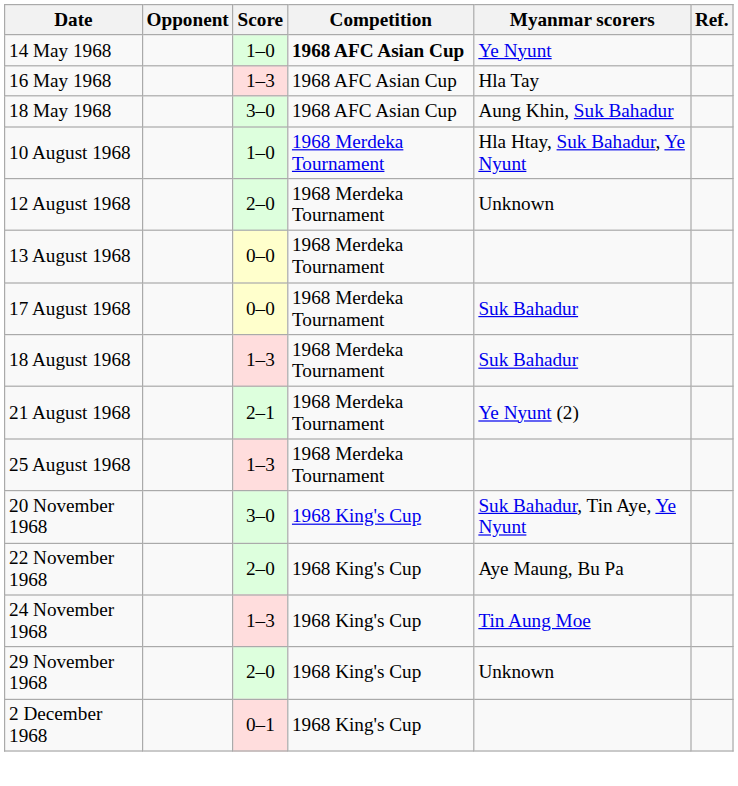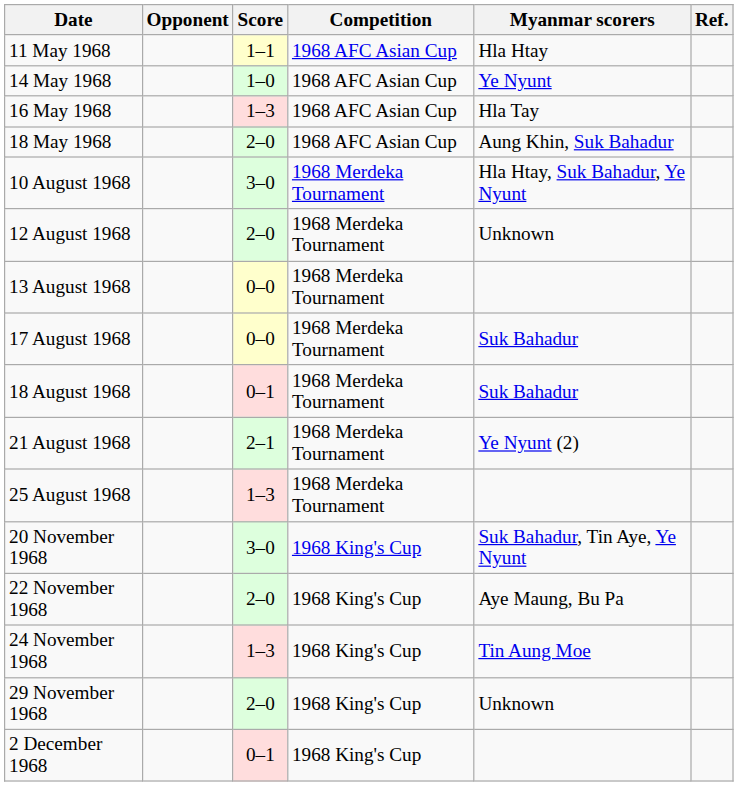 <table class="wikitable sortable">
 <tr>
 <th>Date</th>
 <th>Opponent</th>
 <th>Score</th>
 <th>Competition</th>
 <th class="unsortable">Myanmar scorers</th>
 <th class="unsortable">Ref.</th>
 </tr>
 <tr>
+<td>11 May 1968</td>
+<td></td>
+<td align="center" bgcolor="#ffffcc">1–1</td>
+<td><a href='#'>1968 AFC Asian Cup</a></td>
+<td>Hla Htay</td>
+<td></td>
+</tr>
+<tr>
 <td>14 May 1968</td>
 <td></td>
 <td align="center" bgcolor="#ddffdd">1–0</td>
-<td><strong>1968 AFC Asian Cup</strong></td>
+<td>1968 AFC Asian Cup</td>
 <td><a href='#'>Ye Nyunt</a></td>
 <td></td>
 </tr>
 <tr>
 <td>16 May 1968</td>
 <td></td>
 <td align="center" bgcolor="#ffdddd">1–3</td>
 <td>1968 AFC Asian Cup</td>
 <td>Hla Tay</td>
 <td></td>
 </tr>
 <tr>
 <td>18 May 1968</td>
 <td></td>
-<td align="center" bgcolor="#ddffdd">3–0</td>
+<td align="center" bgcolor="#ddffdd">2–0</td>
 <td>1968 AFC Asian Cup</td>
 <td>Aung Khin, <a href='#'>Suk Bahadur</a></td>
 <td></td>
 </tr>
 <tr>
 <td>10 August 1968</td>
 <td></td>
-<td align="center" bgcolor="#ddffdd">1–0</td>
+<td align="center" bgcolor="#ddffdd">3–0</td>
 <td><a href='#'>1968 Merdeka Tournament</a></td>
 <td>Hla Htay, <a href='#'>Suk Bahadur</a>, <a href='#'>Ye Nyunt</a></td>
 <td></td>
 </tr>
 <tr>
 <td>12 August 1968</td>
 <td></td>
 <td align="center" bgcolor="#ddffdd">2–0</td>
 <td>1968 Merdeka Tournament</td>
 <td>Unknown</td>
 <td></td>
 </tr>
 <tr>
 <td>13 August 1968</td>
 <td></td>
 <td align="center" bgcolor="#ffffcc">0–0</td>
 <td>1968 Merdeka Tournament</td>
 <td></td>
 <td></td>
 </tr>
 <tr>
 <td>17 August 1968</td>
 <td></td>
 <td align="center" bgcolor="#ffffcc">0–0</td>
 <td>1968 Merdeka Tournament</td>
 <td><a href='#'>Suk Bahadur</a></td>
 <td></td>
 </tr>
 <tr>
 <td>18 August 1968</td>
 <td></td>
-<td align="center" bgcolor="#ffdddd">1–3</td>
+<td align="center" bgcolor="#ffdddd">0–1</td>
 <td>1968 Merdeka Tournament</td>
 <td><a href='#'>Suk Bahadur</a></td>
 <td></td>
 </tr>
 <tr>
 <td>21 August 1968</td>
 <td></td>
 <td align="center" bgcolor="#ddffdd">2–1</td>
 <td>1968 Merdeka Tournament</td>
 <td><a href='#'>Ye Nyunt</a> (2)</td>
 <td></td>
 </tr>
 <tr>
 <td>25 August 1968</td>
 <td></td>
 <td align="center" bgcolor="#ffdddd">1–3</td>
 <td>1968 Merdeka Tournament</td>
 <td></td>
 <td></td>
 </tr>
 <tr>
 <td>20 November 1968</td>
 <td></td>
 <td align="center" bgcolor="#ddffdd">3–0</td>
 <td><a href='#'>1968 King's Cup</a></td>
 <td><a href='#'>Suk Bahadur</a>, Tin Aye, <a href='#'>Ye Nyunt</a></td>
 <td></td>
 </tr>
 <tr>
 <td>22 November 1968</td>
 <td></td>
 <td align="center" bgcolor="#ddffdd">2–0</td>
 <td>1968 King's Cup</td>
 <td>Aye Maung, Bu Pa</td>
 <td></td>
 </tr>
 <tr>
 <td>24 November 1968</td>
 <td></td>
 <td align="center" bgcolor="#ffdddd">1–3</td>
 <td>1968 King's Cup</td>
 <td><a href='#'>Tin Aung Moe</a></td>
 <td></td>
 </tr>
 <tr>
 <td>29 November 1968</td>
 <td></td>
 <td align="center" bgcolor="#ddffdd">2–0</td>
 <td>1968 King's Cup</td>
 <td>Unknown</td>
 <td></td>
 </tr>
 <tr>
 <td>2 December 1968</td>
 <td></td>
 <td align="center" bgcolor="#ffdddd">0–1</td>
 <td>1968 King's Cup</td>
 <td></td>
 <td></td>
 </tr>
 </table>
